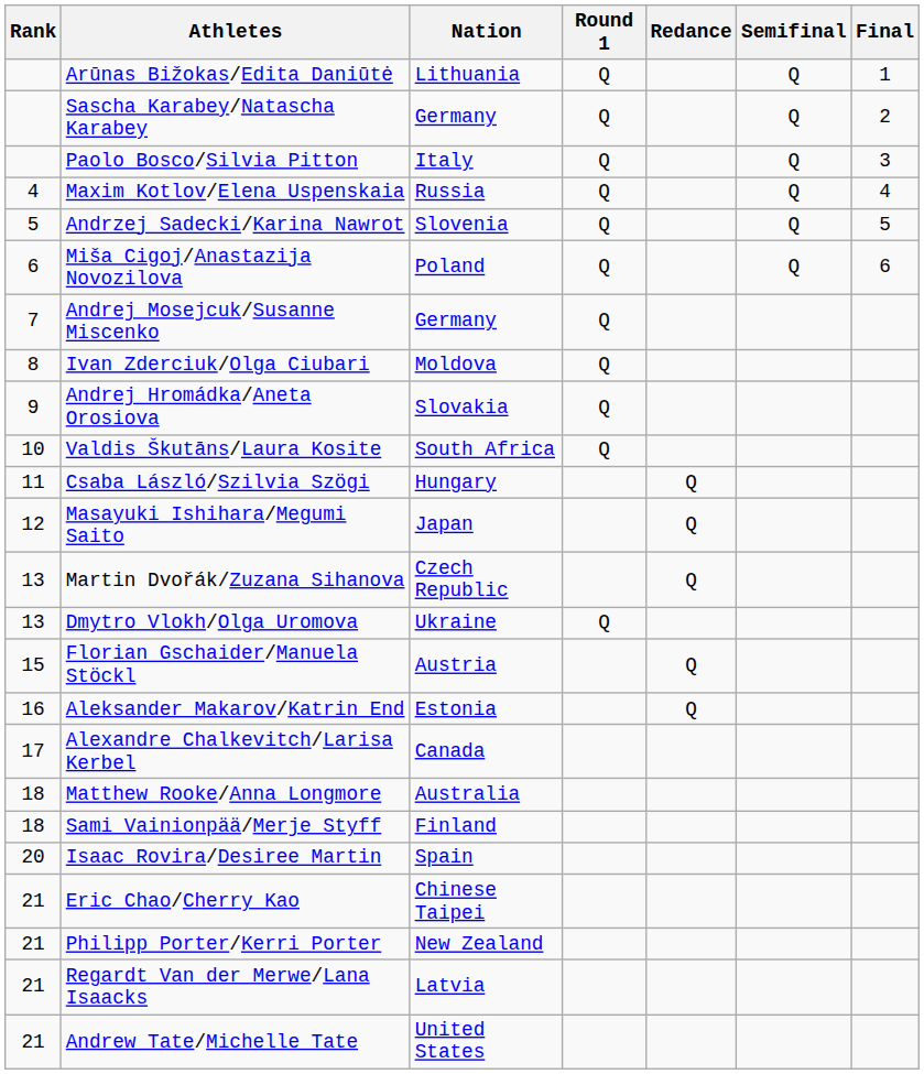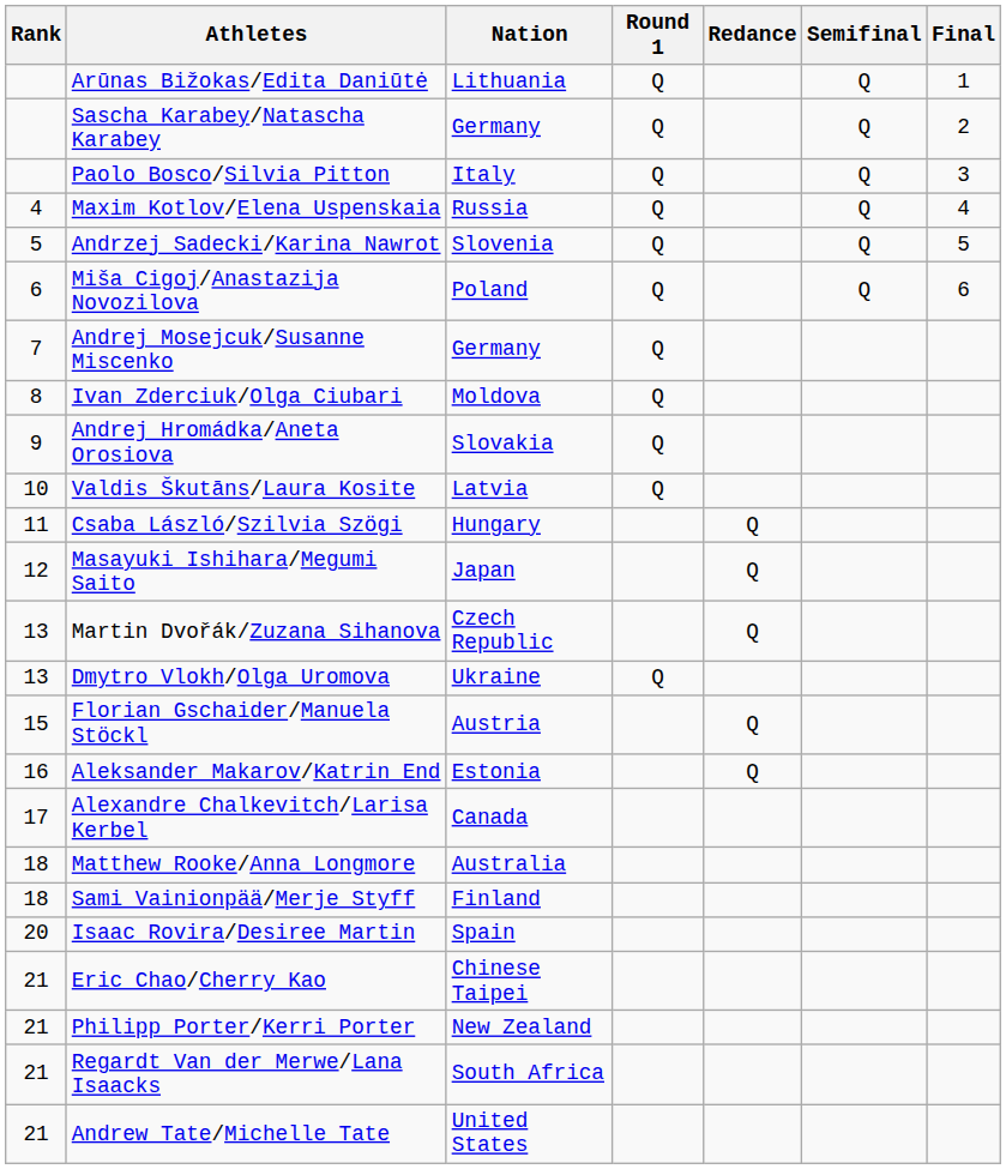 <table class="wikitable sortable" style="text-align:center">
 <tr>
 <th>Rank</th>
 <th>Athletes</th>
 <th>Nation</th>
 <th>Round 1</th>
 <th>Redance</th>
 <th>Semifinal</th>
 <th>Final</th>
 </tr>
 <tr>
 <td></td>
 <td align=left><a href='#'>Arūnas Bižokas</a>/<a href='#'>Edita Daniūtė</a></td>
 <td align=left> <a href='#'>Lithuania</a></td>
 <td>Q</td>
 <td></td>
 <td>Q</td>
 <td>1</td>
 </tr>
 <tr>
 <td></td>
 <td align=left><a href='#'>Sascha Karabey</a>/<a href='#'>Natascha Karabey</a></td>
 <td align=left> <a href='#'>Germany</a></td>
 <td>Q</td>
 <td></td>
 <td>Q</td>
 <td>2</td>
 </tr>
 <tr>
 <td></td>
 <td align=left><a href='#'>Paolo Bosco</a>/<a href='#'>Silvia Pitton</a></td>
 <td align=left> <a href='#'>Italy</a></td>
 <td>Q</td>
 <td></td>
 <td>Q</td>
 <td>3</td>
 </tr>
 <tr>
 <td>4</td>
 <td align=left><a href='#'>Maxim Kotlov</a>/<a href='#'>Elena Uspenskaia</a></td>
 <td align=left> <a href='#'>Russia</a></td>
 <td>Q</td>
 <td></td>
 <td>Q</td>
 <td>4</td>
 </tr>
 <tr>
 <td>5</td>
 <td align=left><a href='#'>Andrzej Sadecki</a>/<a href='#'>Karina Nawrot</a></td>
 <td align=left> <a href='#'>Slovenia</a></td>
 <td>Q</td>
 <td></td>
 <td>Q</td>
 <td>5</td>
 </tr>
 <tr>
 <td>6</td>
 <td align=left><a href='#'>Miša Cigoj</a>/<a href='#'>Anastazija Novozilova</a></td>
 <td align=left> <a href='#'>Poland</a></td>
 <td>Q</td>
 <td></td>
 <td>Q</td>
 <td>6</td>
 </tr>
 <tr>
 <td>7</td>
 <td align=left><a href='#'>Andrej Mosejcuk</a>/<a href='#'>Susanne Miscenko</a></td>
 <td align=left> <a href='#'>Germany</a></td>
 <td>Q</td>
 <td></td>
 <td></td>
 <td></td>
 </tr>
 <tr>
 <td>8</td>
 <td align=left><a href='#'>Ivan Zderciuk</a>/<a href='#'>Olga Ciubari</a></td>
 <td align=left> <a href='#'>Moldova</a></td>
 <td>Q</td>
 <td></td>
 <td></td>
 <td></td>
 </tr>
 <tr>
 <td>9</td>
 <td align=left><a href='#'>Andrej Hromádka</a>/<a href='#'>Aneta Orosiova</a></td>
 <td align=left> <a href='#'>Slovakia</a></td>
 <td>Q</td>
 <td></td>
 <td></td>
 <td></td>
 </tr>
 <tr>
 <td>10</td>
 <td align=left><a href='#'>Valdis Škutāns</a>/<a href='#'>Laura Kosite</a></td>
-<td align=left> <a href='#'>South Africa</a></td>
+<td align=left> <a href='#'>Latvia</a></td>
 <td>Q</td>
 <td></td>
 <td></td>
 <td></td>
 </tr>
 <tr>
 <td>11</td>
 <td align=left><a href='#'>Csaba László</a>/<a href='#'>Szilvia Szögi</a></td>
 <td align=left> <a href='#'>Hungary</a></td>
 <td></td>
 <td>Q</td>
 <td></td>
 <td></td>
 </tr>
 <tr>
 <td>12</td>
 <td align=left><a href='#'>Masayuki Ishihara</a>/<a href='#'>Megumi Saito</a></td>
 <td align=left> <a href='#'>Japan</a></td>
 <td></td>
 <td>Q</td>
 <td></td>
 <td></td>
 </tr>
 <tr>
 <td>13</td>
 <td align=left>Martin Dvořák/<a href='#'>Zuzana Sihanova</a></td>
 <td align=left> <a href='#'>Czech Republic</a></td>
 <td></td>
 <td>Q</td>
 <td></td>
 <td></td>
 </tr>
 <tr>
 <td>13</td>
 <td align=left><a href='#'>Dmytro Vlokh</a>/<a href='#'>Olga Uromova</a></td>
 <td align=left> <a href='#'>Ukraine</a></td>
 <td>Q</td>
 <td></td>
 <td></td>
 <td></td>
 </tr>
 <tr>
 <td>15</td>
 <td align=left><a href='#'>Florian Gschaider</a>/<a href='#'>Manuela Stöckl</a></td>
 <td align=left> <a href='#'>Austria</a></td>
 <td></td>
 <td>Q</td>
 <td></td>
 <td></td>
 </tr>
 <tr>
 <td>16</td>
 <td align=left><a href='#'>Aleksander Makarov</a>/<a href='#'>Katrin End</a></td>
 <td align=left> <a href='#'>Estonia</a></td>
 <td></td>
 <td>Q</td>
 <td></td>
 <td></td>
 </tr>
 <tr>
 <td>17</td>
 <td align=left><a href='#'>Alexandre Chalkevitch</a>/<a href='#'>Larisa Kerbel</a></td>
 <td align=left> <a href='#'>Canada</a></td>
 <td></td>
 <td></td>
 <td></td>
 <td></td>
 </tr>
 <tr>
 <td>18</td>
 <td align=left><a href='#'>Matthew Rooke</a>/<a href='#'>Anna Longmore</a></td>
 <td align=left> <a href='#'>Australia</a></td>
 <td></td>
 <td></td>
 <td></td>
 <td></td>
 </tr>
 <tr>
 <td>18</td>
 <td align=left><a href='#'>Sami Vainionpää</a>/<a href='#'>Merje Styff</a></td>
 <td align=left> <a href='#'>Finland</a></td>
 <td></td>
 <td></td>
 <td></td>
 <td></td>
 </tr>
 <tr>
 <td>20</td>
 <td align=left><a href='#'>Isaac Rovira</a>/<a href='#'>Desiree Martin</a></td>
 <td align=left> <a href='#'>Spain</a></td>
 <td></td>
 <td></td>
 <td></td>
 <td></td>
 </tr>
 <tr>
 <td>21</td>
 <td align=left><a href='#'>Eric Chao</a>/<a href='#'>Cherry Kao</a></td>
 <td align=left> <a href='#'>Chinese Taipei</a></td>
 <td></td>
 <td></td>
 <td></td>
 <td></td>
 </tr>
 <tr>
 <td>21</td>
 <td align=left><a href='#'>Philipp Porter</a>/<a href='#'>Kerri Porter</a></td>
 <td align=left> <a href='#'>New Zealand</a></td>
 <td></td>
 <td></td>
 <td></td>
 <td></td>
 </tr>
 <tr>
 <td>21</td>
 <td align=left><a href='#'>Regardt Van der Merwe</a>/<a href='#'>Lana Isaacks</a></td>
-<td align=left> <a href='#'>Latvia</a></td>
+<td align=left> <a href='#'>South Africa</a></td>
 <td></td>
 <td></td>
 <td></td>
 <td></td>
 </tr>
 <tr>
 <td>21</td>
 <td align=left><a href='#'>Andrew Tate</a>/<a href='#'>Michelle Tate</a></td>
 <td align=left> <a href='#'>United States</a></td>
 <td></td>
 <td></td>
 <td></td>
 <td></td>
 </tr>
 </table>
